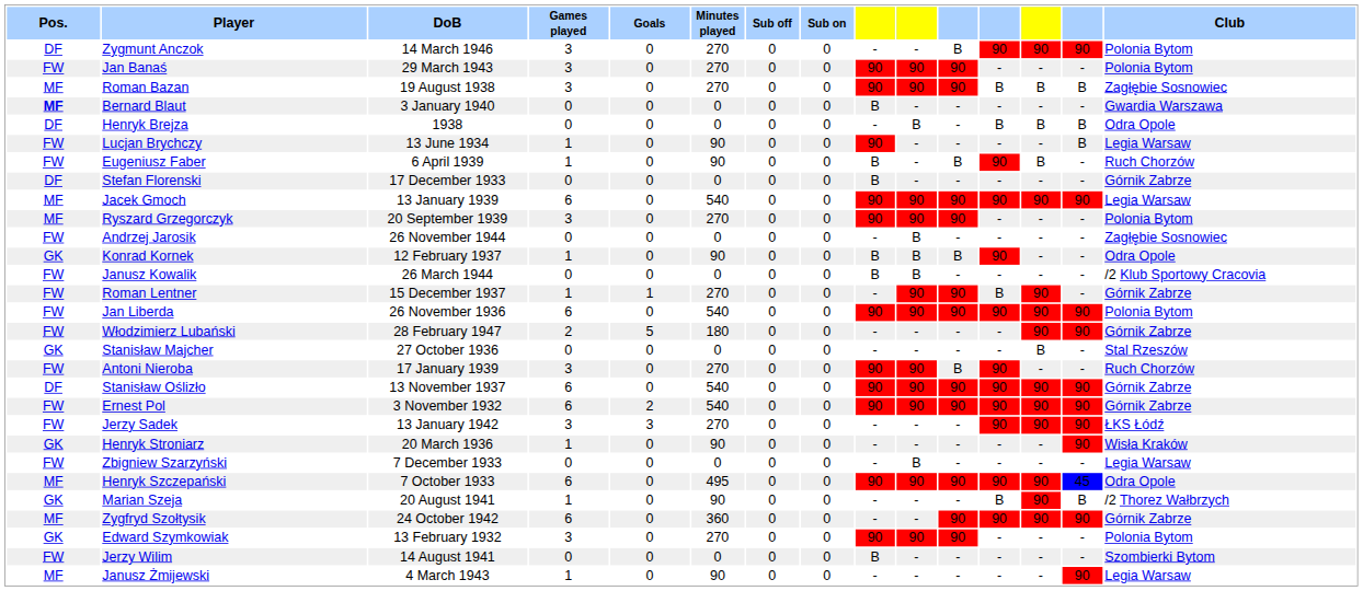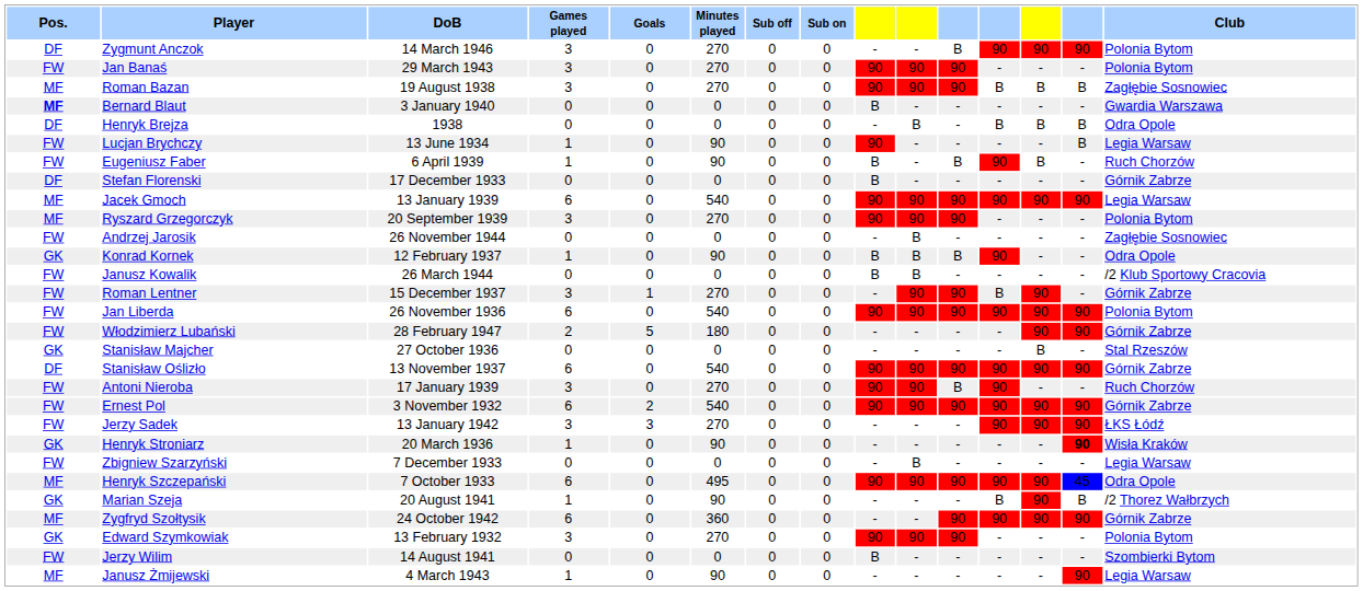 <table border="0" width="100%" style="border: 1px solid #999; background-color:#FFFFFF; text-align:center">
 <tr align="center" bgcolor="#AAD0FF">
 <th width=7%>Pos.</th>
 <th width=20%>Player</th>
 <th width=12%>DoB</th>
 <th width=6%><small>Games<br>played</small></th>
 <th width=6%><small>Goals</small></th>
 <th width=4%><small>Minutes<br>played</small></th>
 <th width=4%><small>Sub off</small></th>
 <th width=4%><small>Sub on</small></th>
 <th width=3% bgcolor=yellow></th>
 <th width=3% bgcolor=yellow></th>
 <th width=3%></th>
 <th width=3%></th>
 <th width=3% bgcolor=yellow></th>
 <th width=3%></th>
 <th width=27%>Club</th>
 </tr>
 <tr>
 <td><a href='#'>DF</a></td>
 <td align="left"><a href='#'>Zygmunt Anczok</a></td>
 <td>14 March 1946</td>
 <td>3</td>
 <td>0</td>
 <td>270</td>
 <td>0</td>
 <td>0</td>
 <td>-</td>
 <td>-</td>
 <td>B</td>
 <td bgcolor=red>90</td>
 <td bgcolor=red>90</td>
 <td bgcolor=red>90</td>
 <td align="left"> <a href='#'>Polonia Bytom</a></td>
 </tr>
 <tr bgcolor="#EFEFEF">
 <td><a href='#'>FW</a></td>
 <td align="left"><a href='#'>Jan Banaś</a></td>
 <td>29 March 1943</td>
 <td>3</td>
 <td>0</td>
 <td>270</td>
 <td>0</td>
 <td>0</td>
 <td bgcolor=red>90</td>
 <td bgcolor=red>90</td>
 <td bgcolor=red>90</td>
 <td>-</td>
 <td>-</td>
 <td>-</td>
 <td align="left"> <a href='#'>Polonia Bytom</a></td>
 </tr>
 <tr>
 <td><a href='#'>MF</a></td>
 <td align="left"><a href='#'>Roman Bazan</a></td>
 <td>19 August 1938</td>
 <td>3</td>
 <td>0</td>
 <td>270</td>
 <td>0</td>
 <td>0</td>
 <td bgcolor=red>90</td>
 <td bgcolor=red>90</td>
 <td bgcolor=red>90</td>
 <td>B</td>
 <td>B</td>
 <td>B</td>
 <td align="left"> <a href='#'>Zagłębie Sosnowiec</a></td>
 </tr>
 <tr bgcolor="#EFEFEF">
 <td><strong><a href='#'>MF</a></strong></td>
 <td align="left"><a href='#'>Bernard Blaut</a></td>
 <td>3 January 1940</td>
 <td>0</td>
 <td>0</td>
 <td>0</td>
 <td>0</td>
 <td>0</td>
 <td>B</td>
 <td>-</td>
 <td>-</td>
 <td>-</td>
 <td>-</td>
 <td>-</td>
 <td align="left"> <a href='#'>Gwardia Warszawa</a></td>
 </tr>
 <tr>
 <td><a href='#'>DF</a></td>
 <td align="left"><a href='#'>Henryk Brejza</a></td>
 <td>1938</td>
 <td>0</td>
 <td>0</td>
 <td>0</td>
 <td>0</td>
 <td>0</td>
 <td>-</td>
 <td>B</td>
 <td>-</td>
 <td>B</td>
 <td>B</td>
 <td>B</td>
 <td align="left"> <a href='#'>Odra Opole</a></td>
 </tr>
 <tr bgcolor="#EFEFEF">
 <td><a href='#'>FW</a></td>
 <td align="left"><a href='#'>Lucjan Brychczy</a></td>
 <td>13 June 1934</td>
 <td>1</td>
 <td>0</td>
 <td>90</td>
 <td>0</td>
 <td>0</td>
 <td bgcolor=red>90</td>
 <td>-</td>
 <td>-</td>
 <td>-</td>
 <td>-</td>
 <td>B</td>
 <td align="left"> <a href='#'>Legia Warsaw</a></td>
 </tr>
 <tr>
 <td><a href='#'>FW</a></td>
 <td align="left"><a href='#'>Eugeniusz Faber</a></td>
 <td>6 April 1939</td>
 <td>1</td>
 <td>0</td>
 <td>90</td>
 <td>0</td>
 <td>0</td>
 <td>B</td>
 <td>-</td>
 <td>B</td>
 <td bgcolor=red>90</td>
 <td>B</td>
 <td>-</td>
 <td align="left"> <a href='#'>Ruch Chorzów</a></td>
 </tr>
 <tr bgcolor="#EFEFEF">
 <td><a href='#'>DF</a></td>
 <td align="left"><a href='#'>Stefan Florenski</a></td>
 <td>17 December 1933</td>
 <td>0</td>
 <td>0</td>
 <td>0</td>
 <td>0</td>
 <td>0</td>
 <td>B</td>
 <td>-</td>
 <td>-</td>
 <td>-</td>
 <td>-</td>
 <td>-</td>
 <td align="left"> <a href='#'>Górnik Zabrze</a></td>
 </tr>
 <tr>
 <td><a href='#'>MF</a></td>
 <td align="left"><a href='#'>Jacek Gmoch</a></td>
 <td>13 January 1939</td>
 <td>6</td>
 <td>0</td>
 <td>540</td>
 <td>0</td>
 <td>0</td>
 <td bgcolor=red>90</td>
 <td bgcolor=red>90</td>
 <td bgcolor=red>90</td>
 <td bgcolor=red>90</td>
 <td bgcolor=red>90</td>
 <td bgcolor=red>90</td>
 <td align="left"> <a href='#'>Legia Warsaw</a></td>
 </tr>
 <tr bgcolor="#EFEFEF">
 <td><a href='#'>MF</a></td>
 <td align="left"><a href='#'>Ryszard Grzegorczyk</a></td>
 <td>20 September 1939</td>
 <td>3</td>
 <td>0</td>
 <td>270</td>
 <td>0</td>
 <td>0</td>
 <td bgcolor=red>90</td>
 <td bgcolor=red>90</td>
 <td bgcolor=red>90</td>
 <td>-</td>
 <td>-</td>
 <td>-</td>
 <td align="left"> <a href='#'>Polonia Bytom</a></td>
 </tr>
 <tr>
 <td><a href='#'>FW</a></td>
 <td align="left"><a href='#'>Andrzej Jarosik</a></td>
 <td>26 November 1944</td>
 <td>0</td>
 <td>0</td>
 <td>0</td>
 <td>0</td>
 <td>0</td>
 <td>-</td>
 <td>B</td>
 <td>-</td>
 <td>-</td>
 <td>-</td>
 <td>-</td>
 <td align="left"> <a href='#'>Zagłębie Sosnowiec</a></td>
 </tr>
 <tr bgcolor="#EFEFEF">
 <td><a href='#'>GK</a></td>
 <td align="left"><a href='#'>Konrad Kornek</a></td>
 <td>12 February 1937</td>
 <td>1</td>
 <td>0</td>
 <td>90</td>
 <td>0</td>
 <td>0</td>
 <td>B</td>
 <td>B</td>
 <td>B</td>
 <td bgcolor=red>90</td>
 <td>-</td>
 <td>-</td>
 <td align="left"> <a href='#'>Odra Opole</a></td>
 </tr>
 <tr>
 <td><a href='#'>FW</a></td>
 <td align="left"><a href='#'>Janusz Kowalik</a></td>
 <td>26 March 1944</td>
 <td>0</td>
 <td>0</td>
 <td>0</td>
 <td>0</td>
 <td>0</td>
 <td>B</td>
 <td>B</td>
 <td>-</td>
 <td>-</td>
 <td>-</td>
 <td>-</td>
 <td align="left">/2 <a href='#'>Klub Sportowy Cracovia</a></td>
 </tr>
 <tr bgcolor="#EFEFEF">
 <td><a href='#'>FW</a></td>
 <td align="left"><a href='#'>Roman Lentner</a></td>
 <td>15 December 1937</td>
-<td>1</td>
+<td>3</td>
 <td>1</td>
 <td>270</td>
 <td>0</td>
 <td>0</td>
 <td>-</td>
 <td bgcolor=red>90</td>
 <td bgcolor=red>90</td>
 <td>B</td>
 <td bgcolor=red>90</td>
 <td>-</td>
 <td align="left"> <a href='#'>Górnik Zabrze</a></td>
 </tr>
 <tr>
 <td><a href='#'>FW</a></td>
 <td align="left"><a href='#'>Jan Liberda</a></td>
 <td>26 November 1936</td>
 <td>6</td>
 <td>0</td>
 <td>540</td>
 <td>0</td>
 <td>0</td>
 <td bgcolor=red>90</td>
 <td bgcolor=red>90</td>
 <td bgcolor=red>90</td>
 <td bgcolor=red>90</td>
 <td bgcolor=red>90</td>
 <td bgcolor=red>90</td>
 <td align="left"> <a href='#'>Polonia Bytom</a></td>
 </tr>
 <tr bgcolor="#EFEFEF">
 <td><a href='#'>FW</a></td>
 <td align="left"><a href='#'>Włodzimierz Lubański</a></td>
 <td>28 February 1947</td>
 <td>2</td>
 <td>5</td>
 <td>180</td>
 <td>0</td>
 <td>0</td>
 <td>-</td>
 <td>-</td>
 <td>-</td>
 <td>-</td>
 <td bgcolor=red>90</td>
 <td bgcolor=red>90</td>
 <td align="left"> <a href='#'>Górnik Zabrze</a></td>
 </tr>
 <tr>
 <td><a href='#'>GK</a></td>
 <td align="left"><a href='#'>Stanisław Majcher</a></td>
 <td>27 October 1936</td>
 <td>0</td>
 <td>0</td>
 <td>0</td>
 <td>0</td>
 <td>0</td>
 <td>-</td>
 <td>-</td>
 <td>-</td>
 <td>-</td>
 <td>B</td>
 <td>-</td>
 <td align="left"> <a href='#'>Stal Rzeszów</a></td>
 </tr>
+<tr>
+<td><a href='#'>DF</a></td>
+<td align="left"><a href='#'>Stanisław Oślizło</a></td>
+<td>13 November 1937</td>
+<td>6</td>
+<td>0</td>
+<td>540</td>
+<td>0</td>
+<td>0</td>
+<td bgcolor=red>90</td>
+<td bgcolor=red>90</td>
+<td bgcolor=red>90</td>
+<td bgcolor=red>90</td>
+<td bgcolor=red>90</td>
+<td bgcolor=red>90</td>
+<td align="left"> <a href='#'>Górnik Zabrze</a></td>
+</tr>
 <tr bgcolor="#EFEFEF">
 <td><a href='#'>FW</a></td>
 <td align="left"><a href='#'>Antoni Nieroba</a></td>
 <td>17 January 1939</td>
 <td>3</td>
 <td>0</td>
 <td>270</td>
 <td>0</td>
 <td>0</td>
 <td bgcolor=red>90</td>
 <td bgcolor=red>90</td>
 <td>B</td>
 <td bgcolor=red>90</td>
 <td>-</td>
 <td>-</td>
 <td align="left"> <a href='#'>Ruch Chorzów</a></td>
-</tr>
-<tr>
-<td><a href='#'>DF</a></td>
-<td align="left"><a href='#'>Stanisław Oślizło</a></td>
-<td>13 November 1937</td>
-<td>6</td>
-<td>0</td>
-<td>540</td>
-<td>0</td>
-<td>0</td>
-<td bgcolor=red>90</td>
-<td bgcolor=red>90</td>
-<td bgcolor=red>90</td>
-<td bgcolor=red>90</td>
-<td bgcolor=red>90</td>
-<td bgcolor=red>90</td>
-<td align="left"> <a href='#'>Górnik Zabrze</a></td>
 </tr>
 <tr bgcolor="#EFEFEF">
 <td><a href='#'>FW</a></td>
 <td align="left"><a href='#'>Ernest Pol</a></td>
 <td>3 November 1932</td>
 <td>6</td>
 <td>2</td>
 <td>540</td>
 <td>0</td>
 <td>0</td>
 <td bgcolor=red>90</td>
 <td bgcolor=red>90</td>
 <td bgcolor=red>90</td>
 <td bgcolor=red>90</td>
 <td bgcolor=red>90</td>
 <td bgcolor=red>90</td>
 <td align="left"> <a href='#'>Górnik Zabrze</a></td>
 </tr>
 <tr>
 <td><a href='#'>FW</a></td>
 <td align="left"><a href='#'>Jerzy Sadek</a></td>
 <td>13 January 1942</td>
 <td>3</td>
 <td>3</td>
 <td>270</td>
 <td>0</td>
 <td>0</td>
 <td>-</td>
 <td>-</td>
 <td>-</td>
 <td bgcolor=red>90</td>
 <td bgcolor=red>90</td>
 <td bgcolor=red>90</td>
 <td align="left"> <a href='#'>ŁKS Łódź</a></td>
 </tr>
 <tr bgcolor="#EFEFEF">
 <td><a href='#'>GK</a></td>
 <td align="left"><a href='#'>Henryk Stroniarz</a></td>
 <td>20 March 1936</td>
 <td>1</td>
 <td>0</td>
 <td>90</td>
 <td>0</td>
 <td>0</td>
 <td>-</td>
 <td>-</td>
 <td>-</td>
 <td>-</td>
 <td>-</td>
-<td bgcolor=red>90</td>
+<td bgcolor=red><strong>90</strong></td>
 <td align="left"> <a href='#'>Wisła Kraków</a></td>
 </tr>
 <tr>
 <td><a href='#'>FW</a></td>
 <td align="left"><a href='#'>Zbigniew Szarzyński</a></td>
 <td>7 December 1933</td>
 <td>0</td>
 <td>0</td>
 <td>0</td>
 <td>0</td>
 <td>0</td>
 <td>-</td>
 <td>B</td>
 <td>-</td>
 <td>-</td>
 <td>-</td>
 <td>-</td>
 <td align="left"> <a href='#'>Legia Warsaw</a></td>
 </tr>
 <tr bgcolor="#EFEFEF">
 <td><a href='#'>MF</a></td>
 <td align="left"><a href='#'>Henryk Szczepański</a></td>
 <td>7 October 1933</td>
 <td>6</td>
 <td>0</td>
 <td>495</td>
 <td>0</td>
 <td>0</td>
 <td bgcolor=red>90</td>
 <td bgcolor=red>90</td>
 <td bgcolor=red>90</td>
 <td bgcolor=red>90</td>
 <td bgcolor=red>90</td>
 <td bgcolor=blue>45</td>
 <td align="left"> <a href='#'>Odra Opole</a></td>
 </tr>
 <tr>
 <td><a href='#'>GK</a></td>
 <td align="left"><a href='#'>Marian Szeja</a></td>
 <td>20 August 1941</td>
 <td>1</td>
 <td>0</td>
 <td>90</td>
 <td>0</td>
 <td>0</td>
 <td>-</td>
 <td>-</td>
 <td>-</td>
 <td>B</td>
 <td bgcolor=red>90</td>
 <td>B</td>
 <td align="left">/2 <a href='#'>Thorez Wałbrzych</a></td>
 </tr>
 <tr bgcolor="#EFEFEF">
 <td><a href='#'>MF</a></td>
 <td align="left"><a href='#'>Zygfryd Szołtysik</a></td>
 <td>24 October 1942</td>
 <td>6</td>
 <td>0</td>
 <td>360</td>
 <td>0</td>
 <td>0</td>
 <td>-</td>
 <td>-</td>
 <td bgcolor=red>90</td>
 <td bgcolor=red>90</td>
 <td bgcolor=red>90</td>
 <td bgcolor=red>90</td>
 <td align="left"> <a href='#'>Górnik Zabrze</a></td>
 </tr>
 <tr>
 <td><a href='#'>GK</a></td>
 <td align="left"><a href='#'>Edward Szymkowiak</a></td>
 <td>13 February 1932</td>
 <td>3</td>
 <td>0</td>
 <td>270</td>
 <td>0</td>
 <td>0</td>
 <td bgcolor=red>90</td>
 <td bgcolor=red>90</td>
 <td bgcolor=red>90</td>
 <td>-</td>
 <td>-</td>
 <td>-</td>
 <td align="left"> <a href='#'>Polonia Bytom</a></td>
 </tr>
 <tr bgcolor="#EFEFEF">
 <td><a href='#'>FW</a></td>
 <td align="left"><a href='#'>Jerzy Wilim</a></td>
 <td>14 August 1941</td>
 <td>0</td>
 <td>0</td>
 <td>0</td>
 <td>0</td>
 <td>0</td>
 <td>B</td>
 <td>-</td>
 <td>-</td>
 <td>-</td>
 <td>-</td>
 <td>-</td>
 <td align="left"> <a href='#'>Szombierki Bytom</a></td>
 </tr>
 <tr>
 <td><a href='#'>MF</a></td>
 <td align="left"><a href='#'>Janusz Żmijewski</a></td>
 <td>4 March 1943</td>
 <td>1</td>
 <td>0</td>
 <td>90</td>
 <td>0</td>
 <td>0</td>
 <td>-</td>
 <td>-</td>
 <td>-</td>
 <td>-</td>
 <td>-</td>
 <td bgcolor=red>90</td>
 <td align="left"> <a href='#'>Legia Warsaw</a></td>
 </tr>
 </table>
